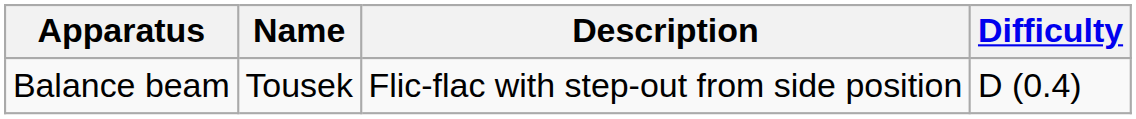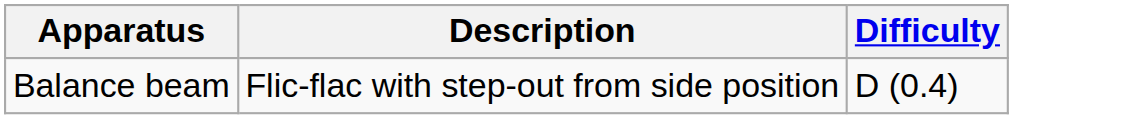 <table class="wikitable">
 <tr>
 <th>Apparatus</th>
-<th>Name</th>
 <th>Description</th>
 <th><a href='#'>Difficulty</a></th>
 </tr>
 <tr>
 <td>Balance beam</td>
-<td>Tousek</td>
 <td>Flic-flac with step-out from side position</td>
 <td>D (0.4)</td>
 </tr>
 </table>
